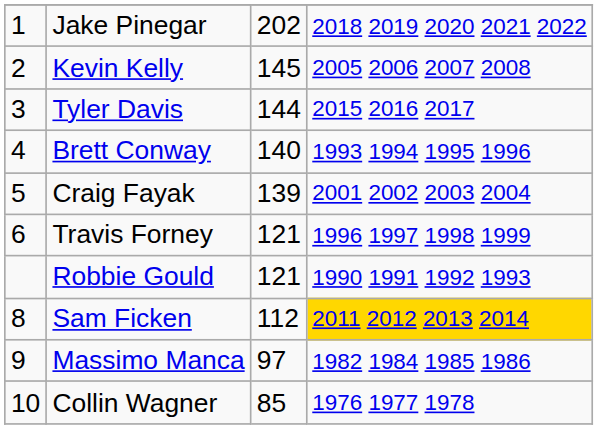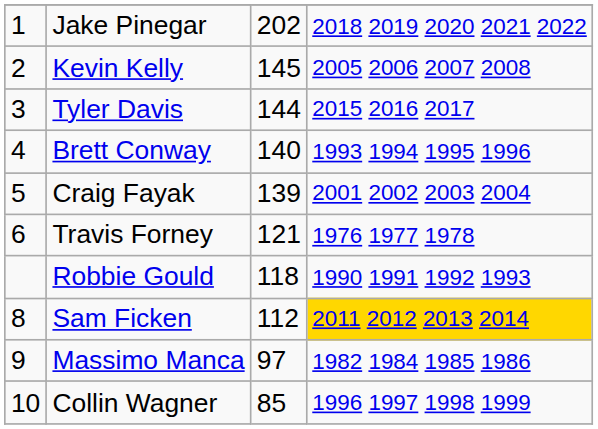 <table class="wikitable">
 <tr>
 </tr>
 <tr>
 <td>1</td>
 <td>Jake Pinegar</td>
 <td>202</td>
 <td style="font-size:85%;"><a href='#'>2018</a> <a href='#'>2019</a> <a href='#'>2020</a> <a href='#'>2021</a> <a href='#'>2022</a></td>
 </tr>
 <tr>
 <td>2</td>
 <td><a href='#'>Kevin Kelly</a></td>
 <td>145</td>
 <td style="font-size:85%;"><a href='#'>2005</a> <a href='#'>2006</a> <a href='#'>2007</a> <a href='#'>2008</a></td>
 </tr>
 <tr>
 <td>3</td>
 <td><a href='#'>Tyler Davis</a></td>
 <td>144</td>
 <td style="font-size:85%;"><a href='#'>2015</a> <a href='#'>2016</a> <a href='#'>2017</a></td>
 </tr>
 <tr>
 <td>4</td>
 <td><a href='#'>Brett Conway</a></td>
 <td>140</td>
 <td style="font-size:85%;"><a href='#'>1993</a> <a href='#'>1994</a> <a href='#'>1995</a> <a href='#'>1996</a></td>
 </tr>
 <tr>
 <td>5</td>
 <td>Craig Fayak</td>
 <td>139</td>
 <td style="font-size:85%;"><a href='#'>2001</a> <a href='#'>2002</a> <a href='#'>2003</a> <a href='#'>2004</a></td>
 </tr>
 <tr>
 <td>6</td>
 <td>Travis Forney</td>
 <td>121</td>
-<td style="font-size:85%;"><a href='#'>1996</a> <a href='#'>1997</a> <a href='#'>1998</a> <a href='#'>1999</a></td>
+<td style="font-size:85%;"><a href='#'>1976</a> <a href='#'>1977</a> <a href='#'>1978</a></td>
 </tr>
 <tr>
 <td></td>
 <td><a href='#'>Robbie Gould</a></td>
-<td>121</td>
+<td>118</td>
 <td style="font-size:85%;"><a href='#'>1990</a> <a href='#'>1991</a> <a href='#'>1992</a> <a href='#'>1993</a></td>
 </tr>
 <tr>
 <td>8</td>
 <td><a href='#'>Sam Ficken</a></td>
 <td>112</td>
 <td style="background: gold; font-size:85%;"><a href='#'>2011</a> <a href='#'>2012</a> <a href='#'>2013</a> <a href='#'>2014</a></td>
 </tr>
 <tr>
 <td>9</td>
 <td><a href='#'>Massimo Manca</a></td>
 <td>97</td>
 <td style="font-size:85%;"><a href='#'>1982</a> <a href='#'>1984</a> <a href='#'>1985</a> <a href='#'>1986</a></td>
 </tr>
 <tr>
 <td>10</td>
 <td>Collin Wagner</td>
 <td>85</td>
-<td style="font-size:85%;"><a href='#'>1976</a> <a href='#'>1977</a> <a href='#'>1978</a></td>
+<td style="font-size:85%;"><a href='#'>1996</a> <a href='#'>1997</a> <a href='#'>1998</a> <a href='#'>1999</a></td>
 </tr>
 </table>
